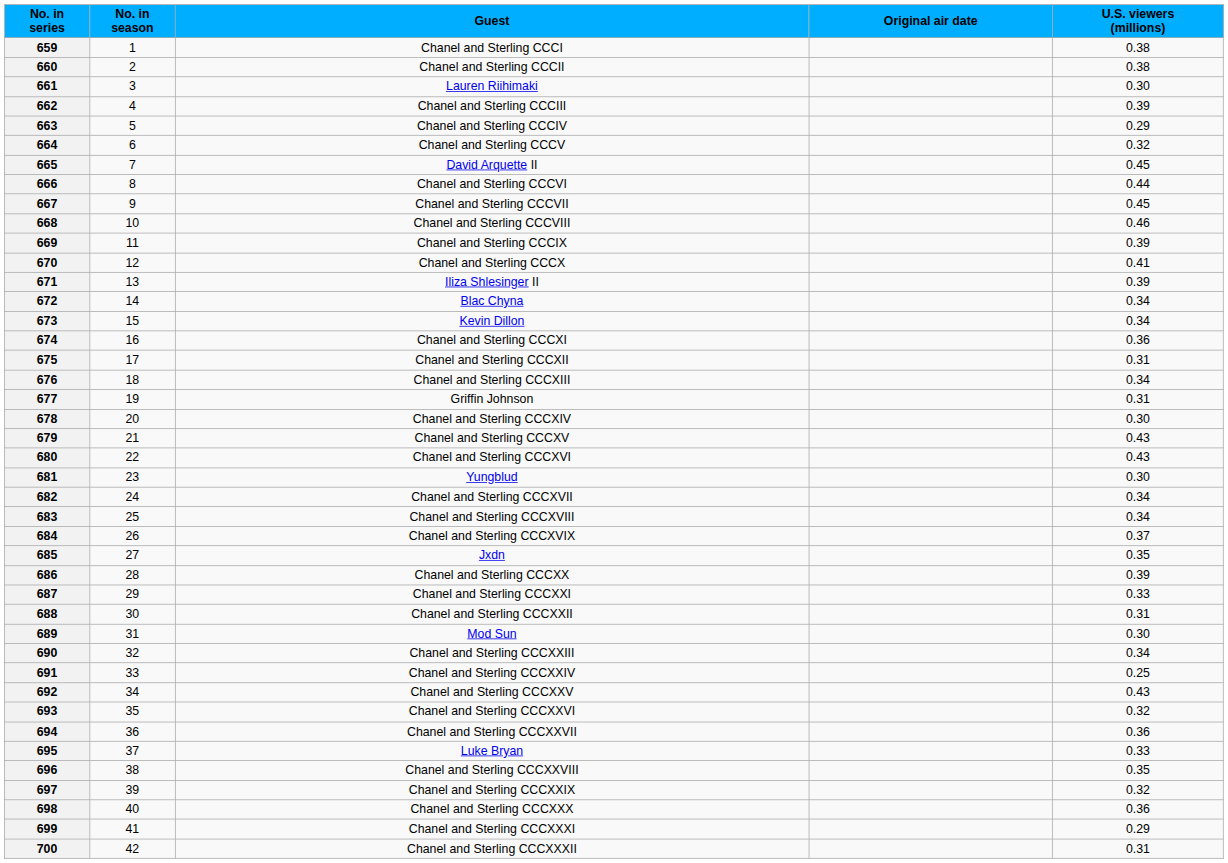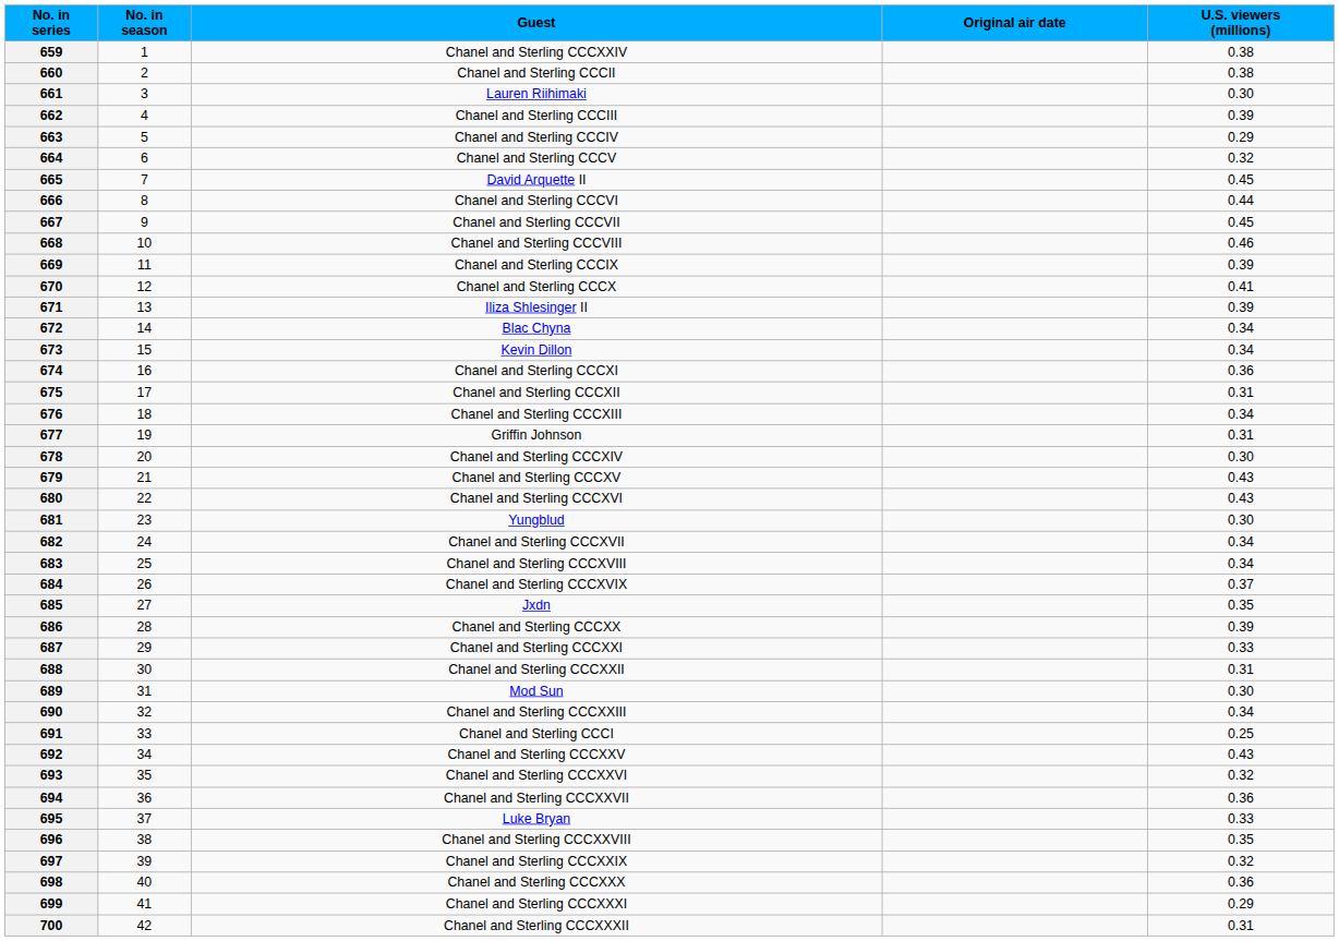 <table class="wikitable plainrowheaders" style="width:100%;text-align: center">
 <tr>
 <th scope="col" style="background-color: #00AEFF; color: #000000;" width=7%>No. in<br>series</th>
 <th scope="col" style="background-color: #00AEFF; color: #000000;" width=7%>No. in<br>season</th>
 <th scope="col" style="background-color: #00AEFF; color: #000000;">Guest</th>
 <th scope="col" style="background-color: #00AEFF; color: #000000;" width=20%>Original air date</th>
 <th scope="col" style="background-color: #00AEFF; color: #000000;" width=14%>U.S. viewers<br>(millions)</th>
 </tr>
 <tr>
 <th>659</th>
 <td>1</td>
-<td>Chanel and Sterling CCCI</td>
+<td>Chanel and Sterling CCCXXIV</td>
 <td></td>
 <td>0.38</td>
 </tr>
 <tr>
 <th>660</th>
 <td>2</td>
 <td>Chanel and Sterling CCCII</td>
 <td></td>
 <td>0.38</td>
 </tr>
 <tr>
 <th>661</th>
 <td>3</td>
 <td><a href='#'>Lauren Riihimaki</a></td>
 <td></td>
 <td>0.30</td>
 </tr>
 <tr>
 <th>662</th>
 <td>4</td>
 <td>Chanel and Sterling CCCIII</td>
 <td></td>
 <td>0.39</td>
 </tr>
 <tr>
 <th>663</th>
 <td>5</td>
 <td>Chanel and Sterling CCCIV</td>
 <td></td>
 <td>0.29</td>
 </tr>
 <tr>
 <th>664</th>
 <td>6</td>
 <td>Chanel and Sterling CCCV</td>
 <td></td>
 <td>0.32</td>
 </tr>
 <tr>
 <th>665</th>
 <td>7</td>
 <td><a href='#'>David Arquette</a> II</td>
 <td></td>
 <td>0.45</td>
 </tr>
 <tr>
 <th>666</th>
 <td>8</td>
 <td>Chanel and Sterling CCCVI</td>
 <td></td>
 <td>0.44</td>
 </tr>
 <tr>
 <th>667</th>
 <td>9</td>
 <td>Chanel and Sterling CCCVII</td>
 <td></td>
 <td>0.45</td>
 </tr>
 <tr>
 <th>668</th>
 <td>10</td>
 <td>Chanel and Sterling CCCVIII</td>
 <td></td>
 <td>0.46</td>
 </tr>
 <tr>
 <th>669</th>
 <td>11</td>
 <td>Chanel and Sterling CCCIX</td>
 <td></td>
 <td>0.39</td>
 </tr>
 <tr>
 <th>670</th>
 <td>12</td>
 <td>Chanel and Sterling CCCX</td>
 <td></td>
 <td>0.41</td>
 </tr>
 <tr>
 <th>671</th>
 <td>13</td>
 <td><a href='#'>Iliza Shlesinger</a> II</td>
 <td></td>
 <td>0.39</td>
 </tr>
 <tr>
 <th>672</th>
 <td>14</td>
 <td><a href='#'>Blac Chyna</a></td>
 <td></td>
 <td>0.34</td>
 </tr>
 <tr>
 <th>673</th>
 <td>15</td>
 <td><a href='#'>Kevin Dillon</a></td>
 <td></td>
 <td>0.34</td>
 </tr>
 <tr>
 <th>674</th>
 <td>16</td>
 <td>Chanel and Sterling CCCXI</td>
 <td></td>
 <td>0.36</td>
 </tr>
 <tr>
 <th>675</th>
 <td>17</td>
 <td>Chanel and Sterling CCCXII</td>
 <td></td>
 <td>0.31</td>
 </tr>
 <tr>
 <th>676</th>
 <td>18</td>
 <td>Chanel and Sterling CCCXIII</td>
 <td></td>
 <td>0.34</td>
 </tr>
 <tr>
 <th>677</th>
 <td>19</td>
 <td>Griffin Johnson</td>
 <td></td>
 <td>0.31</td>
 </tr>
 <tr>
 <th>678</th>
 <td>20</td>
 <td>Chanel and Sterling CCCXIV</td>
 <td></td>
 <td>0.30</td>
 </tr>
 <tr>
 <th>679</th>
 <td>21</td>
 <td>Chanel and Sterling CCCXV</td>
 <td></td>
 <td>0.43</td>
 </tr>
 <tr>
 <th>680</th>
 <td>22</td>
 <td>Chanel and Sterling CCCXVI</td>
 <td></td>
 <td>0.43</td>
 </tr>
 <tr>
 <th>681</th>
 <td>23</td>
 <td><a href='#'>Yungblud</a></td>
 <td></td>
 <td>0.30</td>
 </tr>
 <tr>
 <th>682</th>
 <td>24</td>
 <td>Chanel and Sterling CCCXVII</td>
 <td></td>
 <td>0.34</td>
 </tr>
 <tr>
 <th>683</th>
 <td>25</td>
 <td>Chanel and Sterling CCCXVIII</td>
 <td></td>
 <td>0.34</td>
 </tr>
 <tr>
 <th>684</th>
 <td>26</td>
 <td>Chanel and Sterling CCCXVIX</td>
 <td></td>
 <td>0.37</td>
 </tr>
 <tr>
 <th>685</th>
 <td>27</td>
 <td><a href='#'>Jxdn</a></td>
 <td></td>
 <td>0.35</td>
 </tr>
 <tr>
 <th>686</th>
 <td>28</td>
 <td>Chanel and Sterling CCCXX</td>
 <td></td>
 <td>0.39</td>
 </tr>
 <tr>
 <th>687</th>
 <td>29</td>
 <td>Chanel and Sterling CCCXXI</td>
 <td></td>
 <td>0.33</td>
 </tr>
 <tr>
 <th>688</th>
 <td>30</td>
 <td>Chanel and Sterling CCCXXII</td>
 <td></td>
 <td>0.31</td>
 </tr>
 <tr>
 <th>689</th>
 <td>31</td>
 <td><a href='#'>Mod Sun</a></td>
 <td></td>
 <td>0.30</td>
 </tr>
 <tr>
 <th>690</th>
 <td>32</td>
 <td>Chanel and Sterling CCCXXIII</td>
 <td></td>
 <td>0.34</td>
 </tr>
 <tr>
 <th>691</th>
 <td>33</td>
-<td>Chanel and Sterling CCCXXIV</td>
+<td>Chanel and Sterling CCCI</td>
 <td></td>
 <td>0.25</td>
 </tr>
 <tr>
 <th>692</th>
 <td>34</td>
 <td>Chanel and Sterling CCCXXV</td>
 <td></td>
 <td>0.43</td>
 </tr>
 <tr>
 <th>693</th>
 <td>35</td>
 <td>Chanel and Sterling CCCXXVI</td>
 <td></td>
 <td>0.32</td>
 </tr>
 <tr>
 <th>694</th>
 <td>36</td>
 <td>Chanel and Sterling CCCXXVII</td>
 <td></td>
 <td>0.36</td>
 </tr>
 <tr>
 <th>695</th>
 <td>37</td>
 <td><a href='#'>Luke Bryan</a></td>
 <td></td>
 <td>0.33</td>
 </tr>
 <tr>
 <th>696</th>
 <td>38</td>
 <td>Chanel and Sterling CCCXXVIII</td>
 <td></td>
 <td>0.35</td>
 </tr>
 <tr>
 <th>697</th>
 <td>39</td>
 <td>Chanel and Sterling CCCXXIX</td>
 <td></td>
 <td>0.32</td>
 </tr>
 <tr>
 <th>698</th>
 <td>40</td>
 <td>Chanel and Sterling CCCXXX</td>
 <td></td>
 <td>0.36</td>
 </tr>
 <tr>
 <th>699</th>
 <td>41</td>
 <td>Chanel and Sterling CCCXXXI</td>
 <td></td>
 <td>0.29</td>
 </tr>
 <tr>
 <th>700</th>
 <td>42</td>
 <td>Chanel and Sterling CCCXXXII</td>
 <td></td>
 <td>0.31</td>
 </tr>
 </table>
